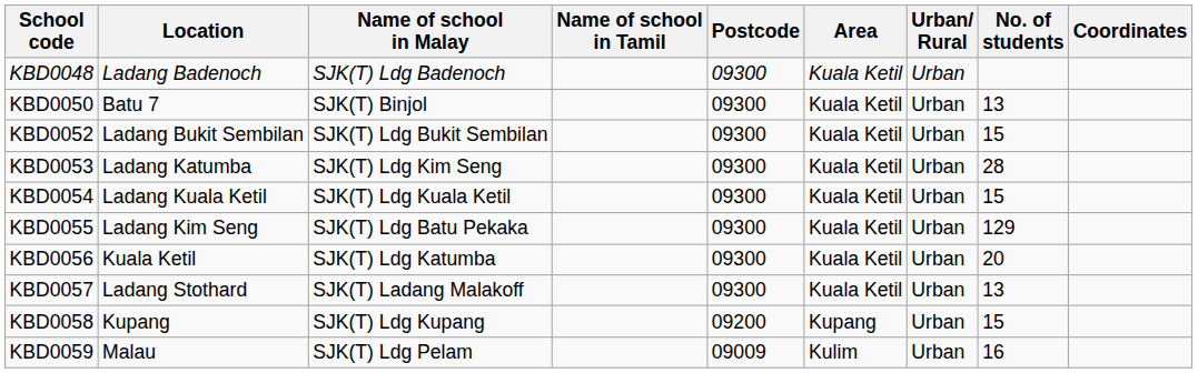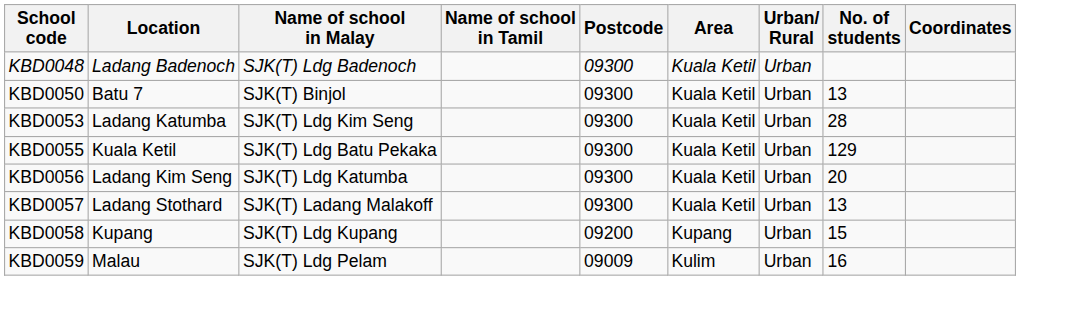 <table class="wikitable sortable">
 <tr>
 <th>School<br>code</th>
 <th>Location</th>
 <th>Name of school<br>in Malay</th>
 <th>Name of school<br>in Tamil</th>
 <th>Postcode</th>
 <th>Area</th>
 <th>Urban/<br>Rural</th>
 <th>No. of<br>students</th>
 <th>Coordinates</th>
 </tr>
 <tr>
 <td><em>KBD0048</em></td>
 <td><em>Ladang Badenoch</em></td>
 <td><em>SJK(T) Ldg Badenoch</em></td>
 <td></td>
 <td><em>09300</em></td>
 <td><em>Kuala Ketil</em></td>
 <td><em>Urban</em></td>
 <td></td>
 <td><em></em></td>
 </tr>
 <tr>
 <td>KBD0050</td>
 <td>Batu 7</td>
 <td>SJK(T) Binjol</td>
 <td></td>
 <td>09300</td>
 <td>Kuala Ketil</td>
 <td>Urban</td>
 <td>13</td>
 <td></td>
 </tr>
 <tr>
-<td>KBD0052</td>
-<td>Ladang Bukit Sembilan</td>
-<td>SJK(T) Ldg Bukit Sembilan</td>
-<td></td>
-<td>09300</td>
-<td>Kuala Ketil</td>
-<td>Urban</td>
-<td>15</td>
-<td></td>
-</tr>
-<tr>
 <td>KBD0053</td>
 <td>Ladang Katumba</td>
 <td>SJK(T) Ldg Kim Seng</td>
 <td></td>
 <td>09300</td>
 <td>Kuala Ketil</td>
 <td>Urban</td>
 <td>28</td>
 <td></td>
 </tr>
 <tr>
-<td>KBD0054</td>
-<td>Ladang Kuala Ketil</td>
-<td>SJK(T) Ldg Kuala Ketil</td>
-<td></td>
-<td>09300</td>
+<td>KBD0055</td>
 <td>Kuala Ketil</td>
-<td>Urban</td>
-<td>15</td>
-<td></td>
-</tr>
-<tr>
-<td>KBD0055</td>
-<td>Ladang Kim Seng</td>
 <td>SJK(T) Ldg Batu Pekaka</td>
 <td></td>
 <td>09300</td>
 <td>Kuala Ketil</td>
 <td>Urban</td>
 <td>129</td>
 <td></td>
 </tr>
 <tr>
 <td>KBD0056</td>
-<td>Kuala Ketil</td>
+<td>Ladang Kim Seng</td>
 <td>SJK(T) Ldg Katumba</td>
 <td></td>
 <td>09300</td>
 <td>Kuala Ketil</td>
 <td>Urban</td>
 <td>20</td>
 <td></td>
 </tr>
 <tr>
 <td>KBD0057</td>
 <td>Ladang Stothard</td>
 <td>SJK(T) Ladang Malakoff</td>
 <td></td>
 <td>09300</td>
 <td>Kuala Ketil</td>
 <td>Urban</td>
 <td>13</td>
 <td></td>
 </tr>
 <tr>
 <td>KBD0058</td>
 <td>Kupang</td>
 <td>SJK(T) Ldg Kupang</td>
 <td></td>
 <td>09200</td>
 <td>Kupang</td>
 <td>Urban</td>
 <td>15</td>
 <td></td>
 </tr>
 <tr>
 <td>KBD0059</td>
 <td>Malau</td>
 <td>SJK(T) Ldg Pelam</td>
 <td></td>
 <td>09009</td>
 <td>Kulim</td>
 <td>Urban</td>
 <td>16</td>
 <td></td>
 </tr>
 </table>
